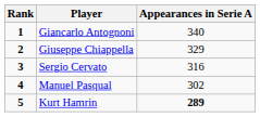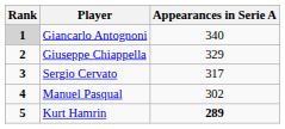 <table class="wikitable sortable">
 <tr>
 <th style="text-align:center">Rank</th>
 <th style="text-align:center">Player</th>
 <th style="text-align:center">Appearances in Serie A</th>
 </tr>
 <tr align=center>
-<td><strong>1</strong></td>
+<td style="background: lightgrey;"><strong>1</strong></td>
 <td align=left> <a href='#'>Giancarlo Antognoni</a></td>
 <td>340</td>
 </tr>
 <tr align=center>
 <td><strong>2</strong></td>
 <td align=left>  <a href='#'>Giuseppe Chiappella</a></td>
 <td>329</td>
 </tr>
 <tr align=center>
 <td><strong>3</strong></td>
 <td align=left>  <a href='#'>Sergio Cervato</a></td>
-<td>316</td>
+<td>317</td>
 </tr>
 <tr align=center>
 <td><strong>4</strong></td>
 <td align=left>  <a href='#'>Manuel Pasqual</a></td>
 <td>302</td>
 </tr>
 <tr align=center>
 <td><strong>5</strong></td>
 <td align=left>  <a href='#'>Kurt Hamrin</a></td>
 <td><strong>289</strong></td>
 </tr>
 </table>
